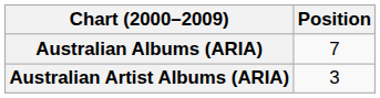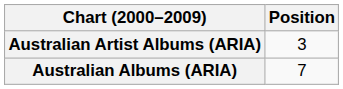 <table class="wikitable sortable plainrowheaders">
 <tr>
 <th scope="col">Chart (2000–2009)</th>
 <th scope="col">Position</th>
 </tr>
 <tr>
+<th scope="row">Australian Artist Albums (ARIA)</th>
+<td align="center">3</td>
+</tr>
+<tr>
 <th scope="row">Australian Albums (ARIA)</th>
 <td align="center">7</td>
 </tr>
-<tr>
-<th scope="row">Australian Artist Albums (ARIA)</th>
-<td align="center">3</td>
-</tr>
 </table>
